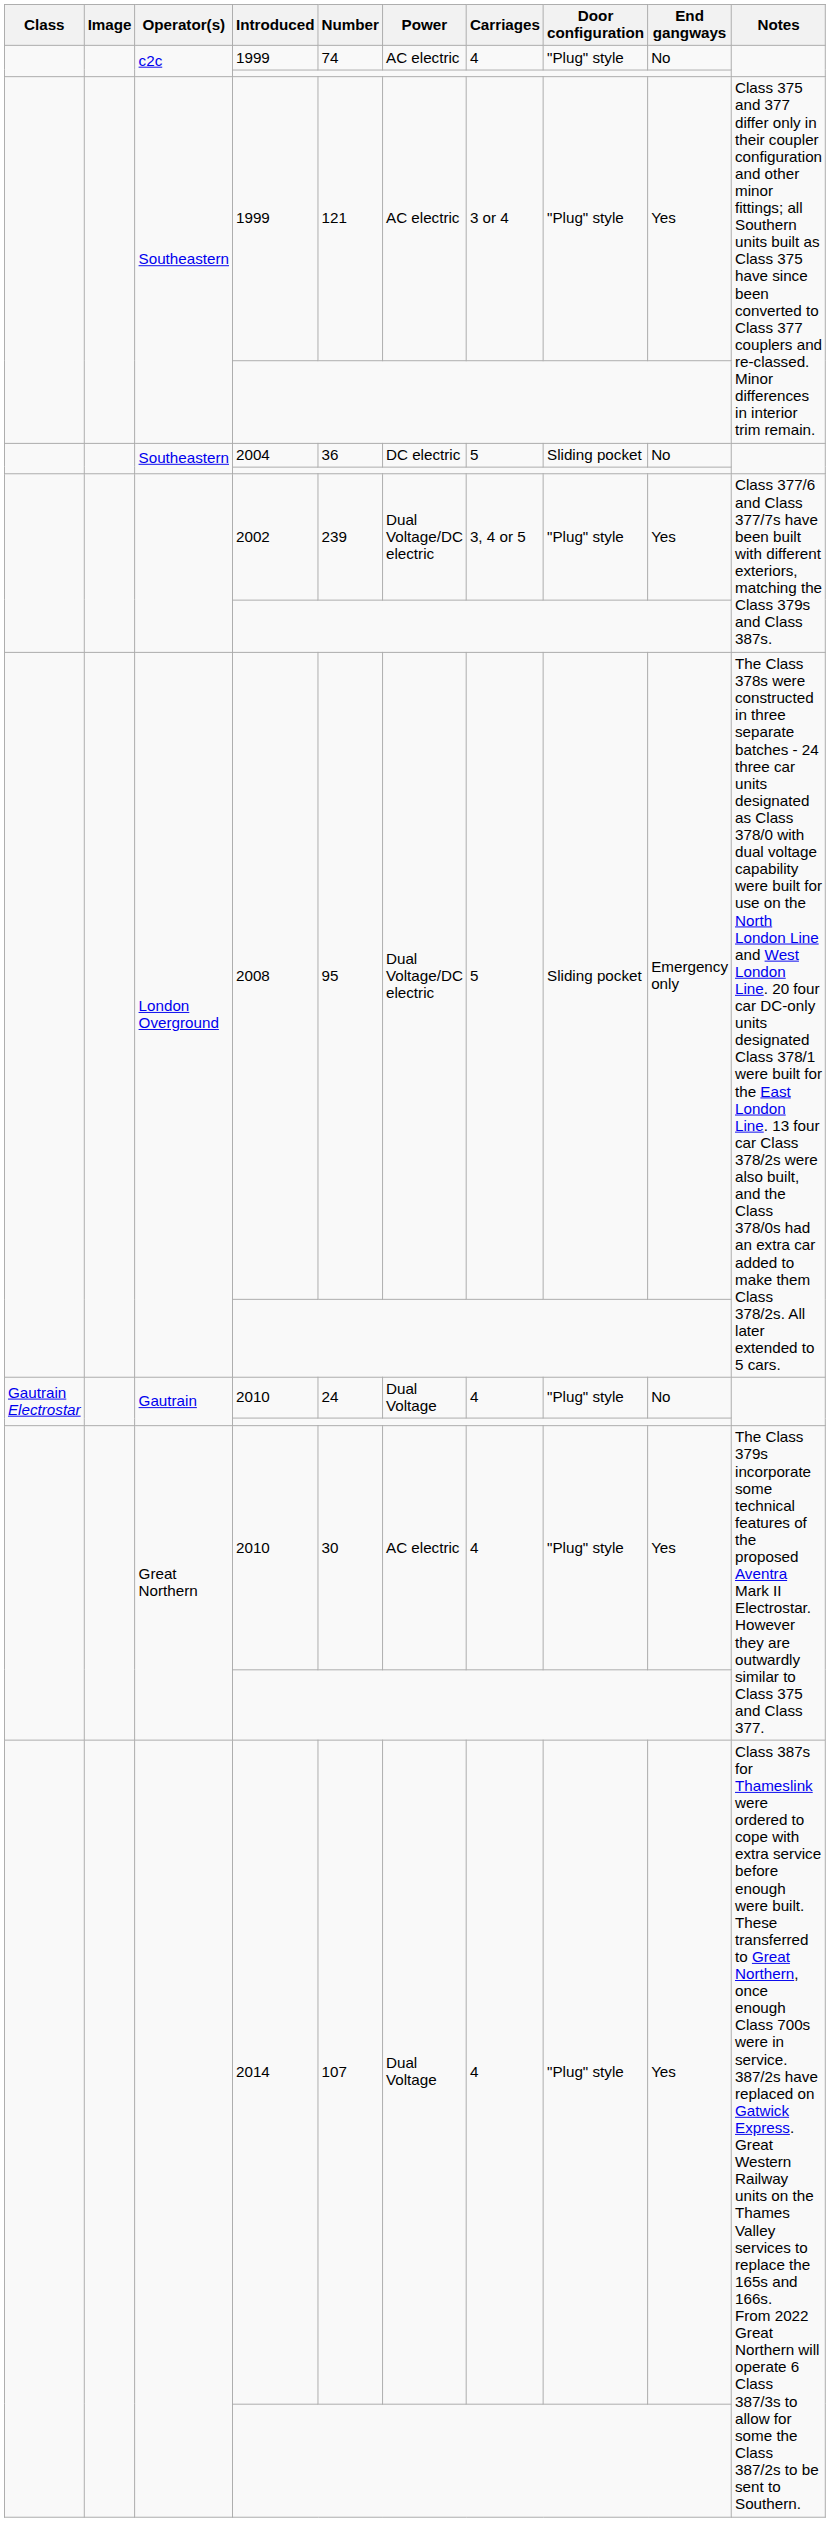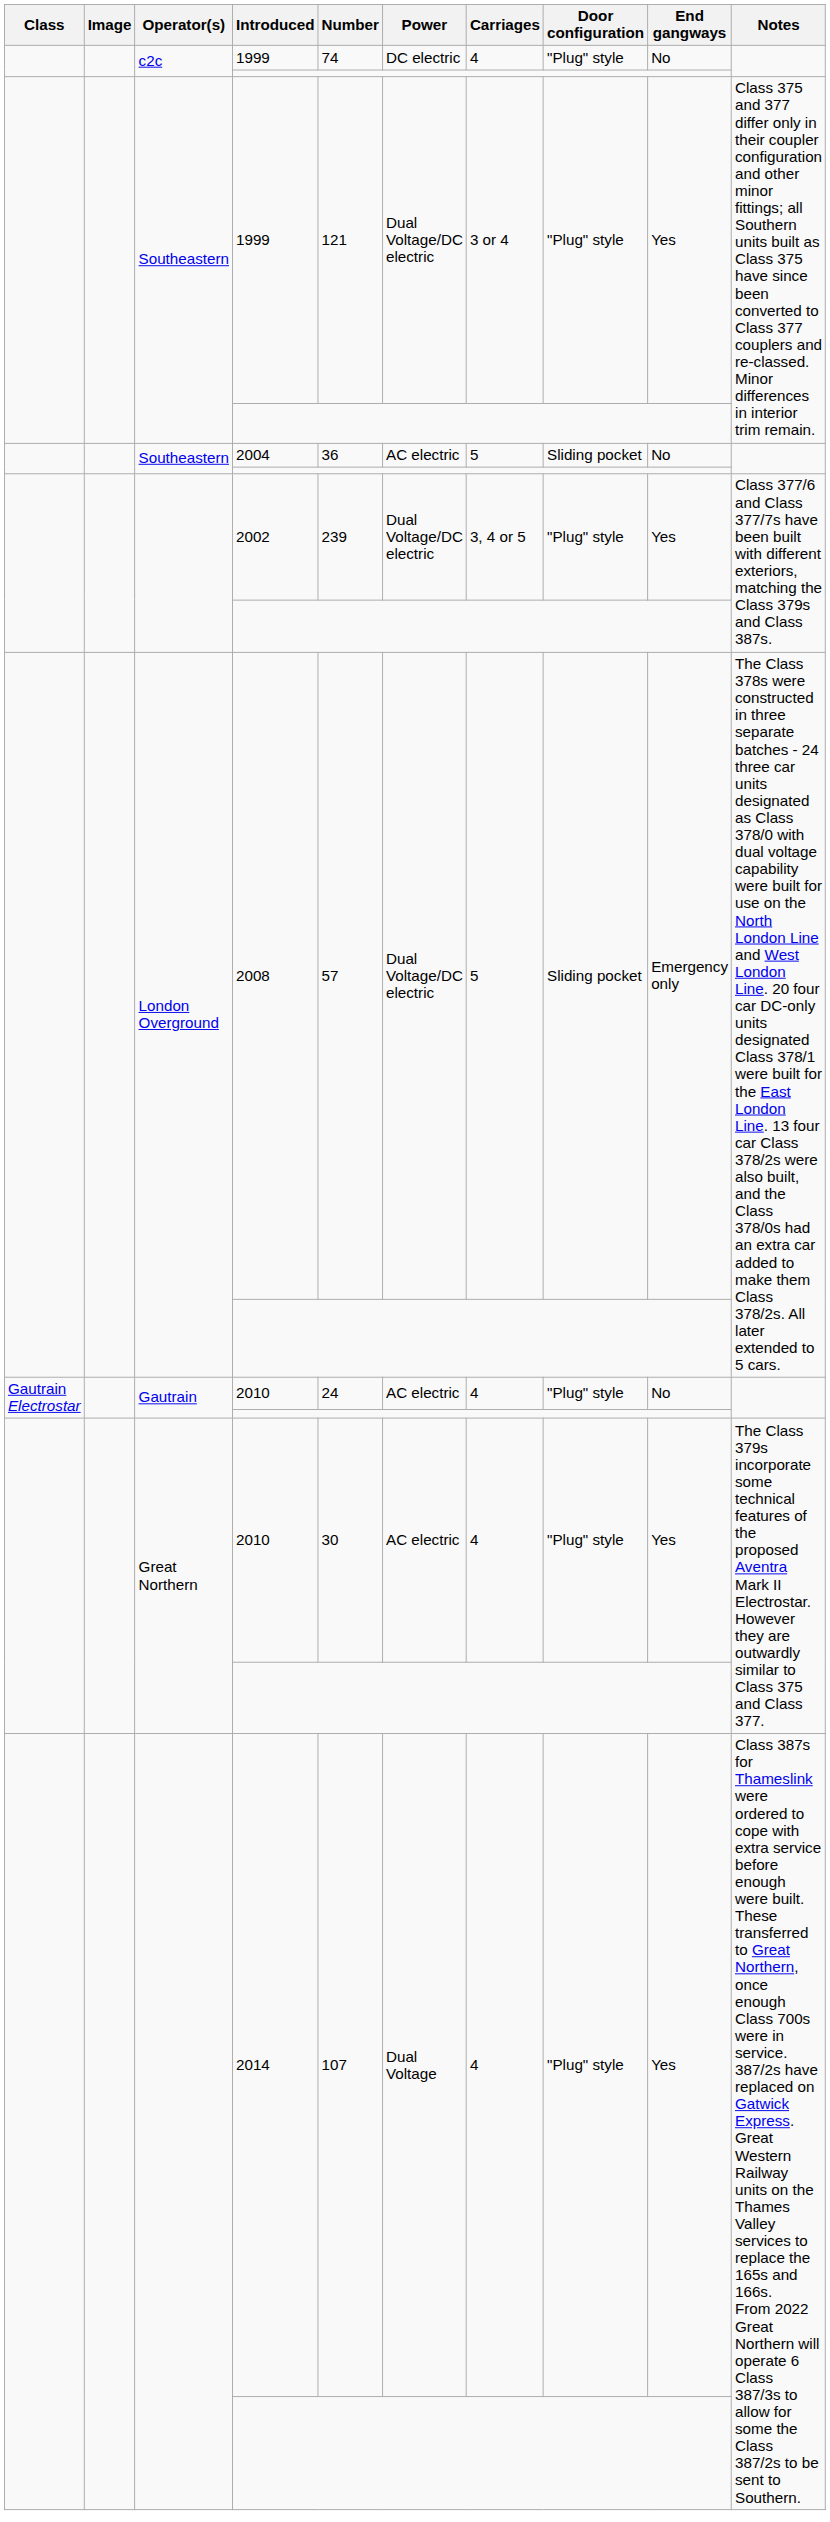 <table class="wikitable">
 <tr>
 <th>Class</th>
 <th>Image</th>
 <th>Operator(s)</th>
 <th>Introduced</th>
 <th>Number</th>
 <th>Power</th>
 <th>Carriages</th>
 <th>Door configuration</th>
 <th>End gangways</th>
 <th>Notes</th>
 </tr>
 <tr>
 <td rowspan="2"></td>
 <td rowspan="2"></td>
 <td rowspan="2"><a href='#'>c2c</a></td>
 <td>1999</td>
 <td>74</td>
-<td>AC electric</td>
+<td>DC electric</td>
 <td>4</td>
 <td>"Plug" style</td>
 <td>No</td>
 <td rowspan="2"></td>
 </tr>
 <tr>
 <td colspan="6"></td>
 </tr>
 <tr>
 <td rowspan="2"></td>
 <td rowspan="2"></td>
 <td rowspan="2"><a href='#'>Southeastern</a></td>
 <td>1999</td>
 <td>121</td>
-<td>AC electric</td>
+<td>Dual Voltage/DC electric</td>
 <td>3 or 4</td>
 <td>"Plug" style</td>
 <td>Yes</td>
 <td rowspan="2">Class 375 and 377 differ only in their coupler configuration and other minor fittings; all Southern units built as Class 375 have since been converted to Class 377 couplers and re-classed. Minor differences in interior trim remain.</td>
 </tr>
 <tr>
 <td colspan="6"></td>
 </tr>
 <tr>
 <td rowspan="2"></td>
 <td rowspan="2"></td>
 <td rowspan="2"><a href='#'>Southeastern</a></td>
 <td>2004</td>
 <td>36</td>
-<td>DC electric</td>
+<td>AC electric</td>
 <td>5</td>
 <td>Sliding pocket</td>
 <td>No</td>
 <td rowspan="2"></td>
 </tr>
 <tr>
 <td colspan="6"></td>
 </tr>
 <tr>
 <td rowspan="2"></td>
 <td rowspan="2"></td>
 <td rowspan="2"></td>
 <td>2002</td>
 <td>239</td>
 <td>Dual Voltage/DC electric</td>
 <td>3, 4 or 5</td>
 <td>"Plug" style</td>
 <td>Yes</td>
 <td rowspan="2">Class 377/6 and Class 377/7s have been built with different exteriors, matching the Class 379s and Class 387s.</td>
 </tr>
 <tr>
 <td colspan="6"><br></td>
 </tr>
 <tr>
 <td rowspan="2"></td>
 <td rowspan="2"></td>
 <td rowspan="2"><a href='#'>London Overground</a></td>
 <td>2008</td>
-<td>95</td>
+<td>57</td>
 <td>Dual Voltage/DC electric</td>
 <td>5</td>
 <td>Sliding pocket</td>
 <td>Emergency only</td>
 <td rowspan="2">The Class 378s were constructed in three separate batches - 24 three car units designated as Class 378/0 with dual voltage capability were built for  use on the <a href='#'>North London Line</a> and <a href='#'>West London Line</a>. 20 four car DC-only units designated Class 378/1 were built for the <a href='#'>East London Line</a>. 13 four car Class 378/2s were also built, and the Class 378/0s had an extra car added to make them Class 378/2s. All later extended to 5 cars.</td>
 </tr>
 <tr>
 <td colspan="6"></td>
 </tr>
 <tr>
 <td rowspan="2"><a href='#'>Gautrain <em>Electrostar</em></a></td>
 <td rowspan="2"></td>
 <td rowspan="2"><a href='#'>Gautrain</a></td>
 <td>2010</td>
 <td>24</td>
-<td>Dual Voltage</td>
+<td>AC electric</td>
 <td>4</td>
 <td>"Plug" style</td>
 <td>No</td>
 <td rowspan="2"></td>
 </tr>
 <tr>
 <td colspan="6"></td>
 </tr>
 <tr>
 <td rowspan="2"></td>
 <td rowspan="2"></td>
 <td rowspan="2">Great Northern</td>
 <td>2010</td>
 <td>30</td>
 <td>AC electric</td>
 <td>4</td>
 <td>"Plug" style</td>
 <td>Yes</td>
 <td rowspan="2">The Class 379s incorporate some technical features of the proposed <a href='#'>Aventra</a> Mark II Electrostar. However they are outwardly similar to Class 375 and Class 377.</td>
 </tr>
 <tr>
 <td colspan="6"></td>
 </tr>
 <tr>
 <td rowspan="2"></td>
 <td rowspan="2"></td>
 <td rowspan="2"></td>
 <td>2014</td>
 <td>107</td>
 <td>Dual Voltage</td>
 <td>4</td>
 <td>"Plug" style</td>
 <td>Yes</td>
 <td rowspan="2">Class 387s for <a href='#'>Thameslink</a> were  ordered to cope with extra service before enough  were built. These  transferred to <a href='#'>Great Northern</a>, once enough Class 700s were in service. 387/2s have replaced  on <a href='#'>Gatwick Express</a>. Great Western Railway units on the Thames Valley services to replace the 165s and 166s.<br>From 2022 Great Northern will operate 6 Class 387/3s to allow for some the Class 387/2s to be sent to Southern.</td>
 </tr>
 <tr>
 <td colspan="6"></td>
 </tr>
 </table>
